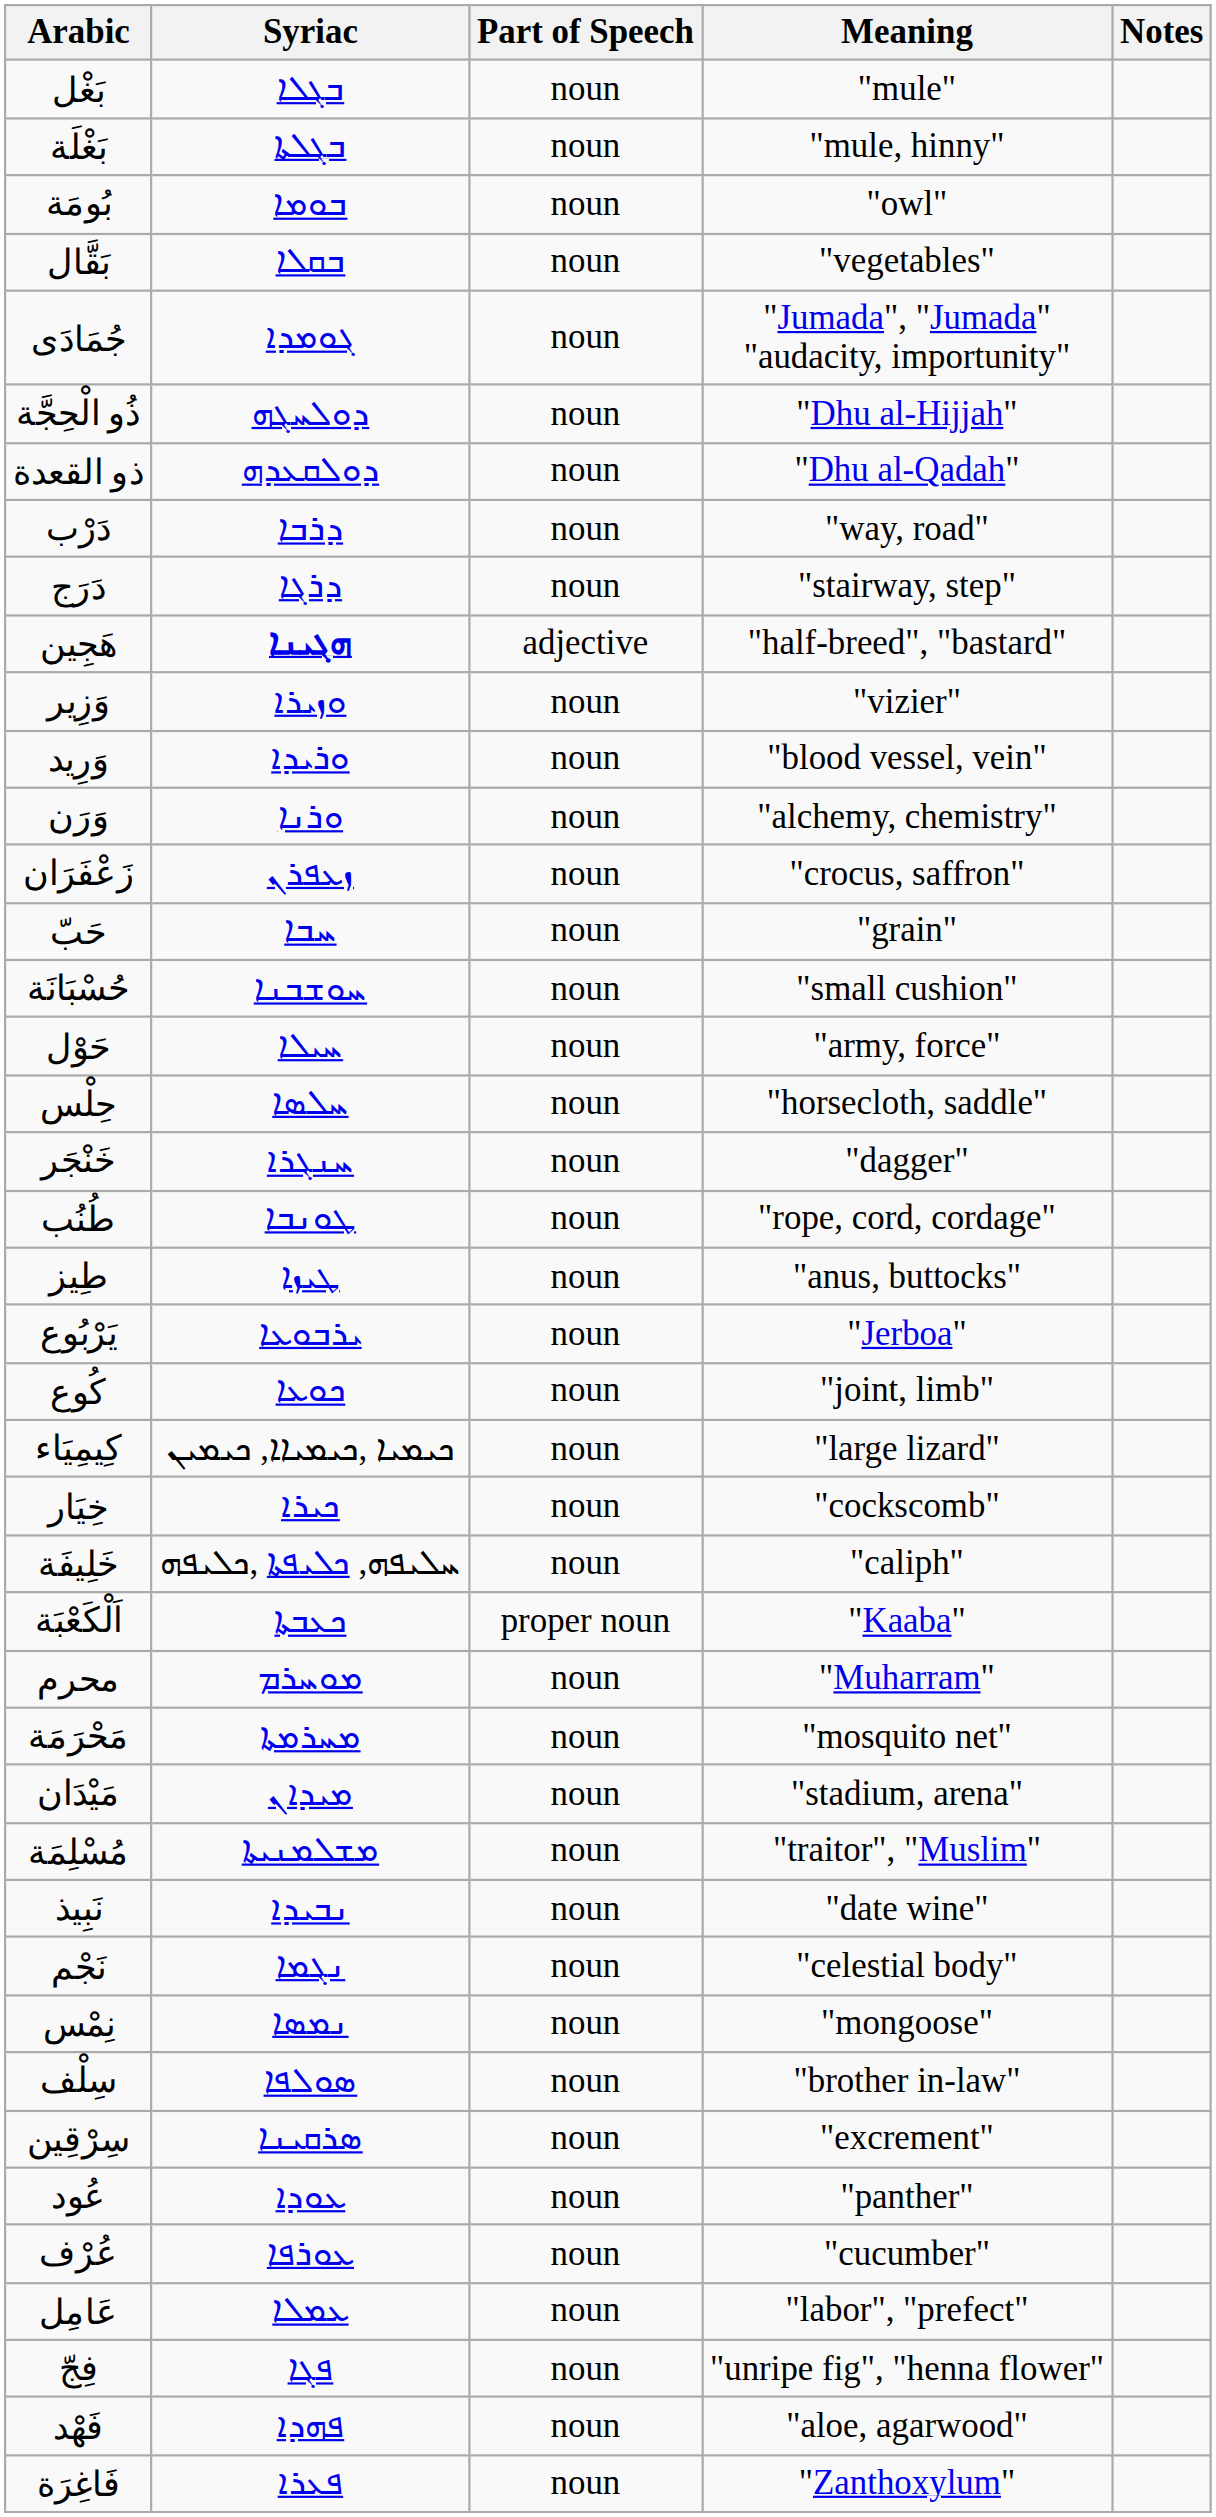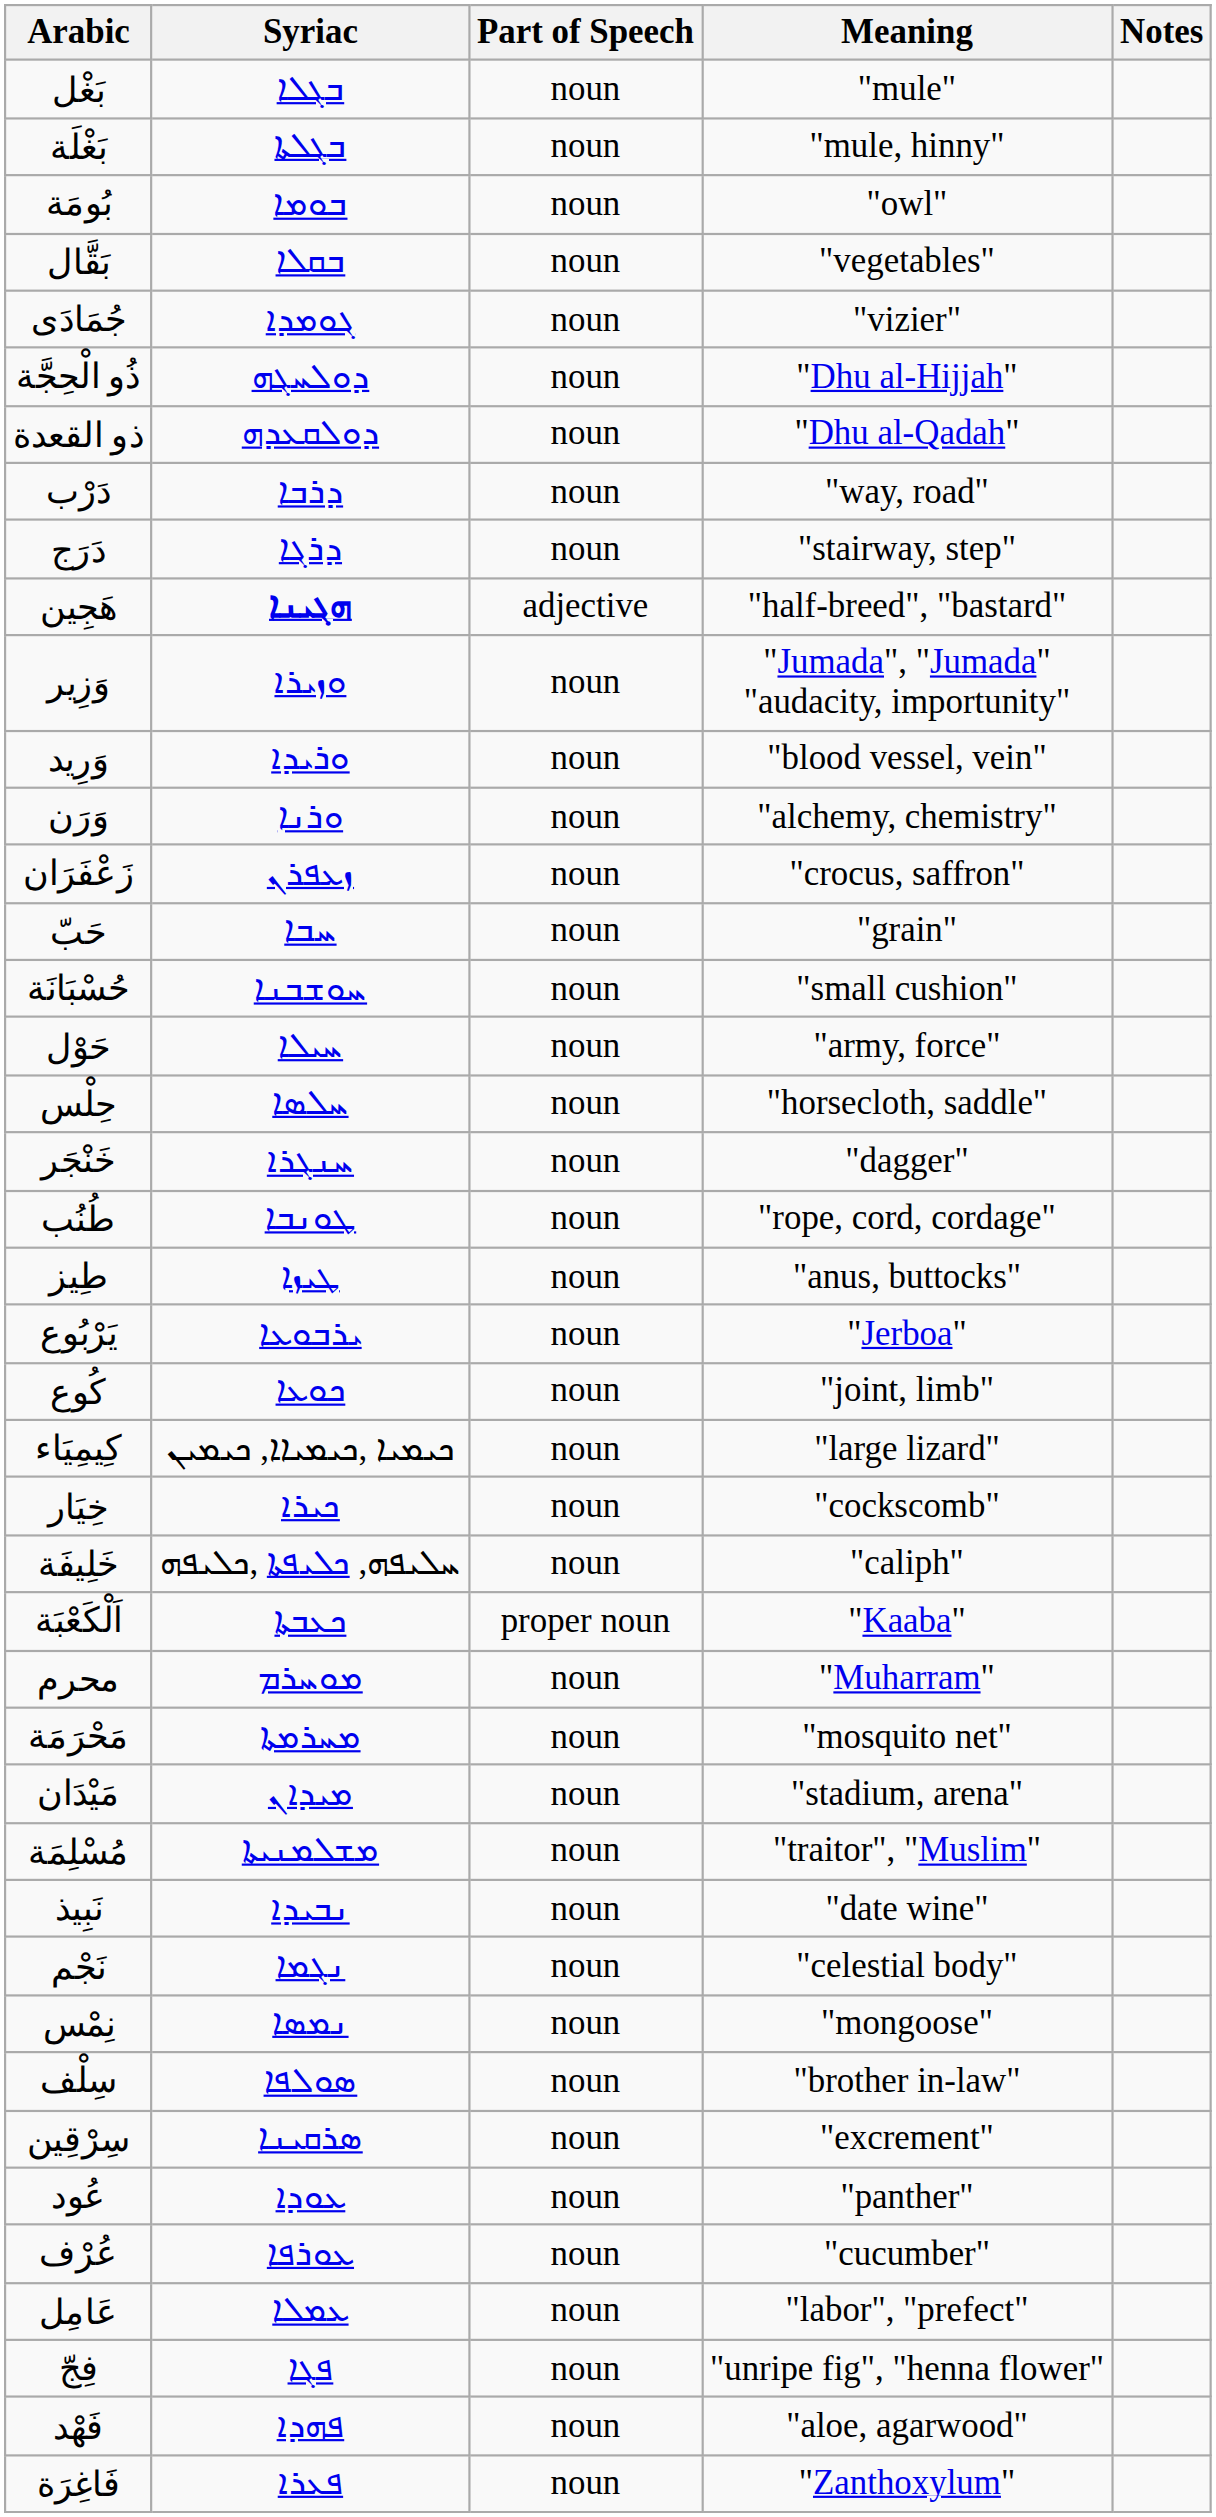 <table class="wikitable">
 <tr>
 <th colspan="1">Arabic</th>
 <th colspan="1">Syriac</th>
 <th>Part of Speech</th>
 <th colspan="1">Meaning</th>
 <th>Notes</th>
 </tr>
 <tr style="text-align: center;">
 <td>بَغْل</td>
 <td><a href='#'>ܒܓܠܐ</a></td>
 <td>noun</td>
 <td>"mule"</td>
 <td></td>
 </tr>
 <tr style="text-align: center;">
 <td>بَغْلَة</td>
 <td><a href='#'>ܒܓܠܬܐ</a></td>
 <td>noun</td>
 <td>"mule, hinny"</td>
 <td></td>
 </tr>
 <tr style="text-align:center;">
 <td>بُومَة</td>
 <td><a href='#'>ܒܘܡܐ</a></td>
 <td>noun</td>
 <td>"owl"</td>
 <td></td>
 </tr>
 <tr style="text-align: center;">
 <td>بَقَّال</td>
 <td><a href='#'>ܒܩܠܐ</a></td>
 <td>noun</td>
 <td>"vegetables"</td>
 <td></td>
 </tr>
 <tr style="text-align: center;">
 <td>جُمَادَى</td>
 <td><a href='#'>ܓܘܡܕܐ</a></td>
 <td>noun</td>
-<td>"<a href='#'>Jumada</a>", "<a href='#'>Jumada</a>"<br>"audacity, importunity"</td>
+<td>"vizier"</td>
 <td></td>
 </tr>
 <tr style="text-align: center;">
 <td>ذُو الْحِجَّة</td>
 <td><a href='#'>ܕܘܠܚܓܗ</a></td>
 <td>noun</td>
 <td>"<a href='#'>Dhu al-Hijjah</a>"</td>
 <td></td>
 </tr>
 <tr style="text-align: center;">
 <td>ذو القعدة</td>
 <td><a href='#'>ܕܘܠܩܥܕܗ</a></td>
 <td>noun</td>
 <td>"<a href='#'>Dhu al-Qadah</a>"</td>
 <td></td>
 </tr>
 <tr style="text-align: center;">
 <td>دَرْب</td>
 <td><a href='#'>ܕܪܒܐ</a></td>
 <td>noun</td>
 <td>"way, road"</td>
 <td></td>
 </tr>
 <tr style="text-align: center;">
 <td>دَرَج</td>
 <td><a href='#'>ܕܪܓܐ</a></td>
 <td>noun</td>
 <td>"stairway, step"</td>
 <td></td>
 </tr>
 <tr style="text-align: center;">
 <td>هَجِين</td>
 <td><strong><a href='#'>ܗܓܝܢܐ</a></strong></td>
 <td>adjective</td>
 <td>"half-breed", "bastard"</td>
 <td></td>
 </tr>
 <tr style="text-align: center;">
 <td>وَزِير</td>
 <td><a href='#'>ܘܙܝܪܐ</a></td>
 <td>noun</td>
-<td>"vizier"</td>
+<td>"<a href='#'>Jumada</a>", "<a href='#'>Jumada</a>"<br>"audacity, importunity"</td>
 <td></td>
 </tr>
 <tr style="text-align: center;">
 <td>وَرِيد</td>
 <td><a href='#'>ܘܪܝܕܐ</a></td>
 <td>noun</td>
 <td>"blood vessel, vein"</td>
 <td></td>
 </tr>
 <tr style="text-align: center;">
 <td>وَرَن</td>
 <td><a href='#'>ܘܪܢܐ</a></td>
 <td>noun</td>
 <td>"alchemy, chemistry"</td>
 <td></td>
 </tr>
 <tr style="text-align: center;">
 <td>زَعْفَرَان</td>
 <td><a href='#'>ܙܥܦܪܢ</a></td>
 <td>noun</td>
 <td>"crocus, saffron"</td>
 <td></td>
 </tr>
 <tr style="text-align: center;">
 <td>حَبّ</td>
 <td><a href='#'>ܚܒܐ</a></td>
 <td>noun</td>
 <td>"grain"</td>
 <td></td>
 </tr>
 <tr style="text-align: center;">
 <td>حُسْبَانَة</td>
 <td><a href='#'>ܚܘܫܒܢܐ</a></td>
 <td>noun</td>
 <td>"small cushion"</td>
 <td></td>
 </tr>
 <tr style="text-align: center;">
 <td>حَوْل</td>
 <td><a href='#'>ܚܝܠܐ</a></td>
 <td>noun</td>
 <td>"army, force"</td>
 <td></td>
 </tr>
 <tr style="text-align: center;">
 <td>حِلْس</td>
 <td><a href='#'>ܚܠܣܐ</a></td>
 <td>noun</td>
 <td>"horsecloth, saddle"</td>
 <td></td>
 </tr>
 <tr style="text-align: center;">
 <td>خَنْجَر</td>
 <td><a href='#'>ܚܢܓܪܐ</a></td>
 <td>noun</td>
 <td>"dagger"</td>
 <td></td>
 </tr>
 <tr style="text-align: center;">
 <td>طُنُب</td>
 <td><a href='#'>ܛܘܢܒܐ</a></td>
 <td>noun</td>
 <td>"rope, cord, cordage"</td>
 <td></td>
 </tr>
 <tr style="text-align: center;">
 <td>طِيز</td>
 <td><a href='#'>ܛܝܙܐ</a></td>
 <td>noun</td>
 <td>"anus, buttocks"</td>
 <td></td>
 </tr>
 <tr style="text-align: center;">
 <td>يَرْبُوع</td>
 <td><a href='#'>ܝܪܒܘܥܐ</a></td>
 <td>noun</td>
 <td>"<a href='#'>Jerboa</a>"</td>
 <td></td>
 </tr>
 <tr style="text-align: center;">
 <td>كُوع</td>
 <td><a href='#'>ܟܘܥܐ</a></td>
 <td>noun</td>
 <td>"joint, limb"</td>
 <td></td>
 </tr>
 <tr style="text-align: center;">
 <td>كِيمِيَاء</td>
 <td>ܟܝܡܝܐ ,ܟܝܡܝܐܐ, ܟܝܡܝܢ</td>
 <td>noun</td>
 <td>"large lizard"</td>
 <td></td>
 </tr>
 <tr style="text-align: center;">
 <td>خِيَار</td>
 <td><a href='#'>ܟܝܪܐ</a></td>
 <td>noun</td>
 <td>"cockscomb"</td>
 <td></td>
 </tr>
 <tr style="text-align: center;">
 <td>خَلِيفَة</td>
 <td>ܚܠܝܦܗ, <a href='#'>ܟܠܝܦܬܐ</a> ,ܟܠܝܦܗ</td>
 <td>noun</td>
 <td>"caliph"</td>
 <td></td>
 </tr>
 <tr style="text-align: center;">
 <td>اَلْكَعْبَة</td>
 <td><a href='#'>ܟܥܒܬܐ</a></td>
 <td>proper noun</td>
 <td>"<a href='#'>Kaaba</a>"</td>
 <td></td>
 </tr>
 <tr style="text-align: center;">
 <td>محرم</td>
 <td><a href='#'>ܡܘܚܪܡ</a></td>
 <td>noun</td>
 <td>"<a href='#'>Muharram</a>"</td>
 <td></td>
 </tr>
 <tr style="text-align: center;">
 <td>مَحْرَمَة</td>
 <td><a href='#'>ܡܚܪܡܬܐ</a></td>
 <td>noun</td>
 <td>"mosquito net"</td>
 <td></td>
 </tr>
 <tr style="text-align: center;">
 <td>مَيْدَان</td>
 <td><a href='#'>ܡܝܕܐܢ</a></td>
 <td>noun</td>
 <td>"stadium, arena"</td>
 <td></td>
 </tr>
 <tr style="text-align: center;">
 <td>مُسْلِمَة</td>
 <td><a href='#'>ܡܫܠܡܢܝܬܐ</a></td>
 <td>noun</td>
 <td>"traitor", "<a href='#'>Muslim</a>"</td>
 <td></td>
 </tr>
 <tr style="text-align: center;">
 <td>نَبِيذ</td>
 <td><a href='#'>ܢܒܝܕܐ</a></td>
 <td>noun</td>
 <td>"date wine"</td>
 <td></td>
 </tr>
 <tr style="text-align: center;">
 <td>نَجْم</td>
 <td><a href='#'>ܢܓܡܐ</a></td>
 <td>noun</td>
 <td>"celestial body"</td>
 <td></td>
 </tr>
 <tr style="text-align: center;">
 <td>نِمْس</td>
 <td><a href='#'>ܢܡܣܐ</a></td>
 <td>noun</td>
 <td>"mongoose"</td>
 <td></td>
 </tr>
 <tr style="text-align: center;">
 <td>سِلْف</td>
 <td><a href='#'>ܣܘܠܦܐ</a></td>
 <td>noun</td>
 <td>"brother in-law"</td>
 <td></td>
 </tr>
 <tr style="text-align: center;">
 <td>سِرْقِين</td>
 <td><a href='#'>ܣܪܩܝܢܐ</a></td>
 <td>noun</td>
 <td>"excrement"</td>
 <td></td>
 </tr>
 <tr style="text-align: center;">
 <td>عُود</td>
 <td><a href='#'>ܥܘܕܐ</a></td>
 <td>noun</td>
 <td>"panther"</td>
 <td></td>
 </tr>
 <tr style="text-align: center;">
 <td>عُرْف</td>
 <td><a href='#'>ܥܘܪܦܐ</a></td>
 <td>noun</td>
 <td>"cucumber"</td>
 <td></td>
 </tr>
 <tr style="text-align: center;">
 <td>عَامِل</td>
 <td><a href='#'>ܥܡܠܐ</a></td>
 <td>noun</td>
 <td>"labor", "prefect"</td>
 <td></td>
 </tr>
 <tr style="text-align: center;">
 <td>فِجّ</td>
 <td><a href='#'>ܦܓܐ</a></td>
 <td>noun</td>
 <td>"unripe fig", "henna flower"</td>
 <td></td>
 </tr>
 <tr style="text-align: center;">
 <td>فَهْد</td>
 <td><a href='#'>ܦܗܕܐ</a></td>
 <td>noun</td>
 <td>"aloe, agarwood"</td>
 <td></td>
 </tr>
 <tr style="text-align: center;">
 <td>فَاغِرَة</td>
 <td><a href='#'>ܦܥܪܐ</a></td>
 <td>noun</td>
 <td>"<a href='#'>Zanthoxylum</a>"</td>
 <td></td>
 </tr>
 </table>
